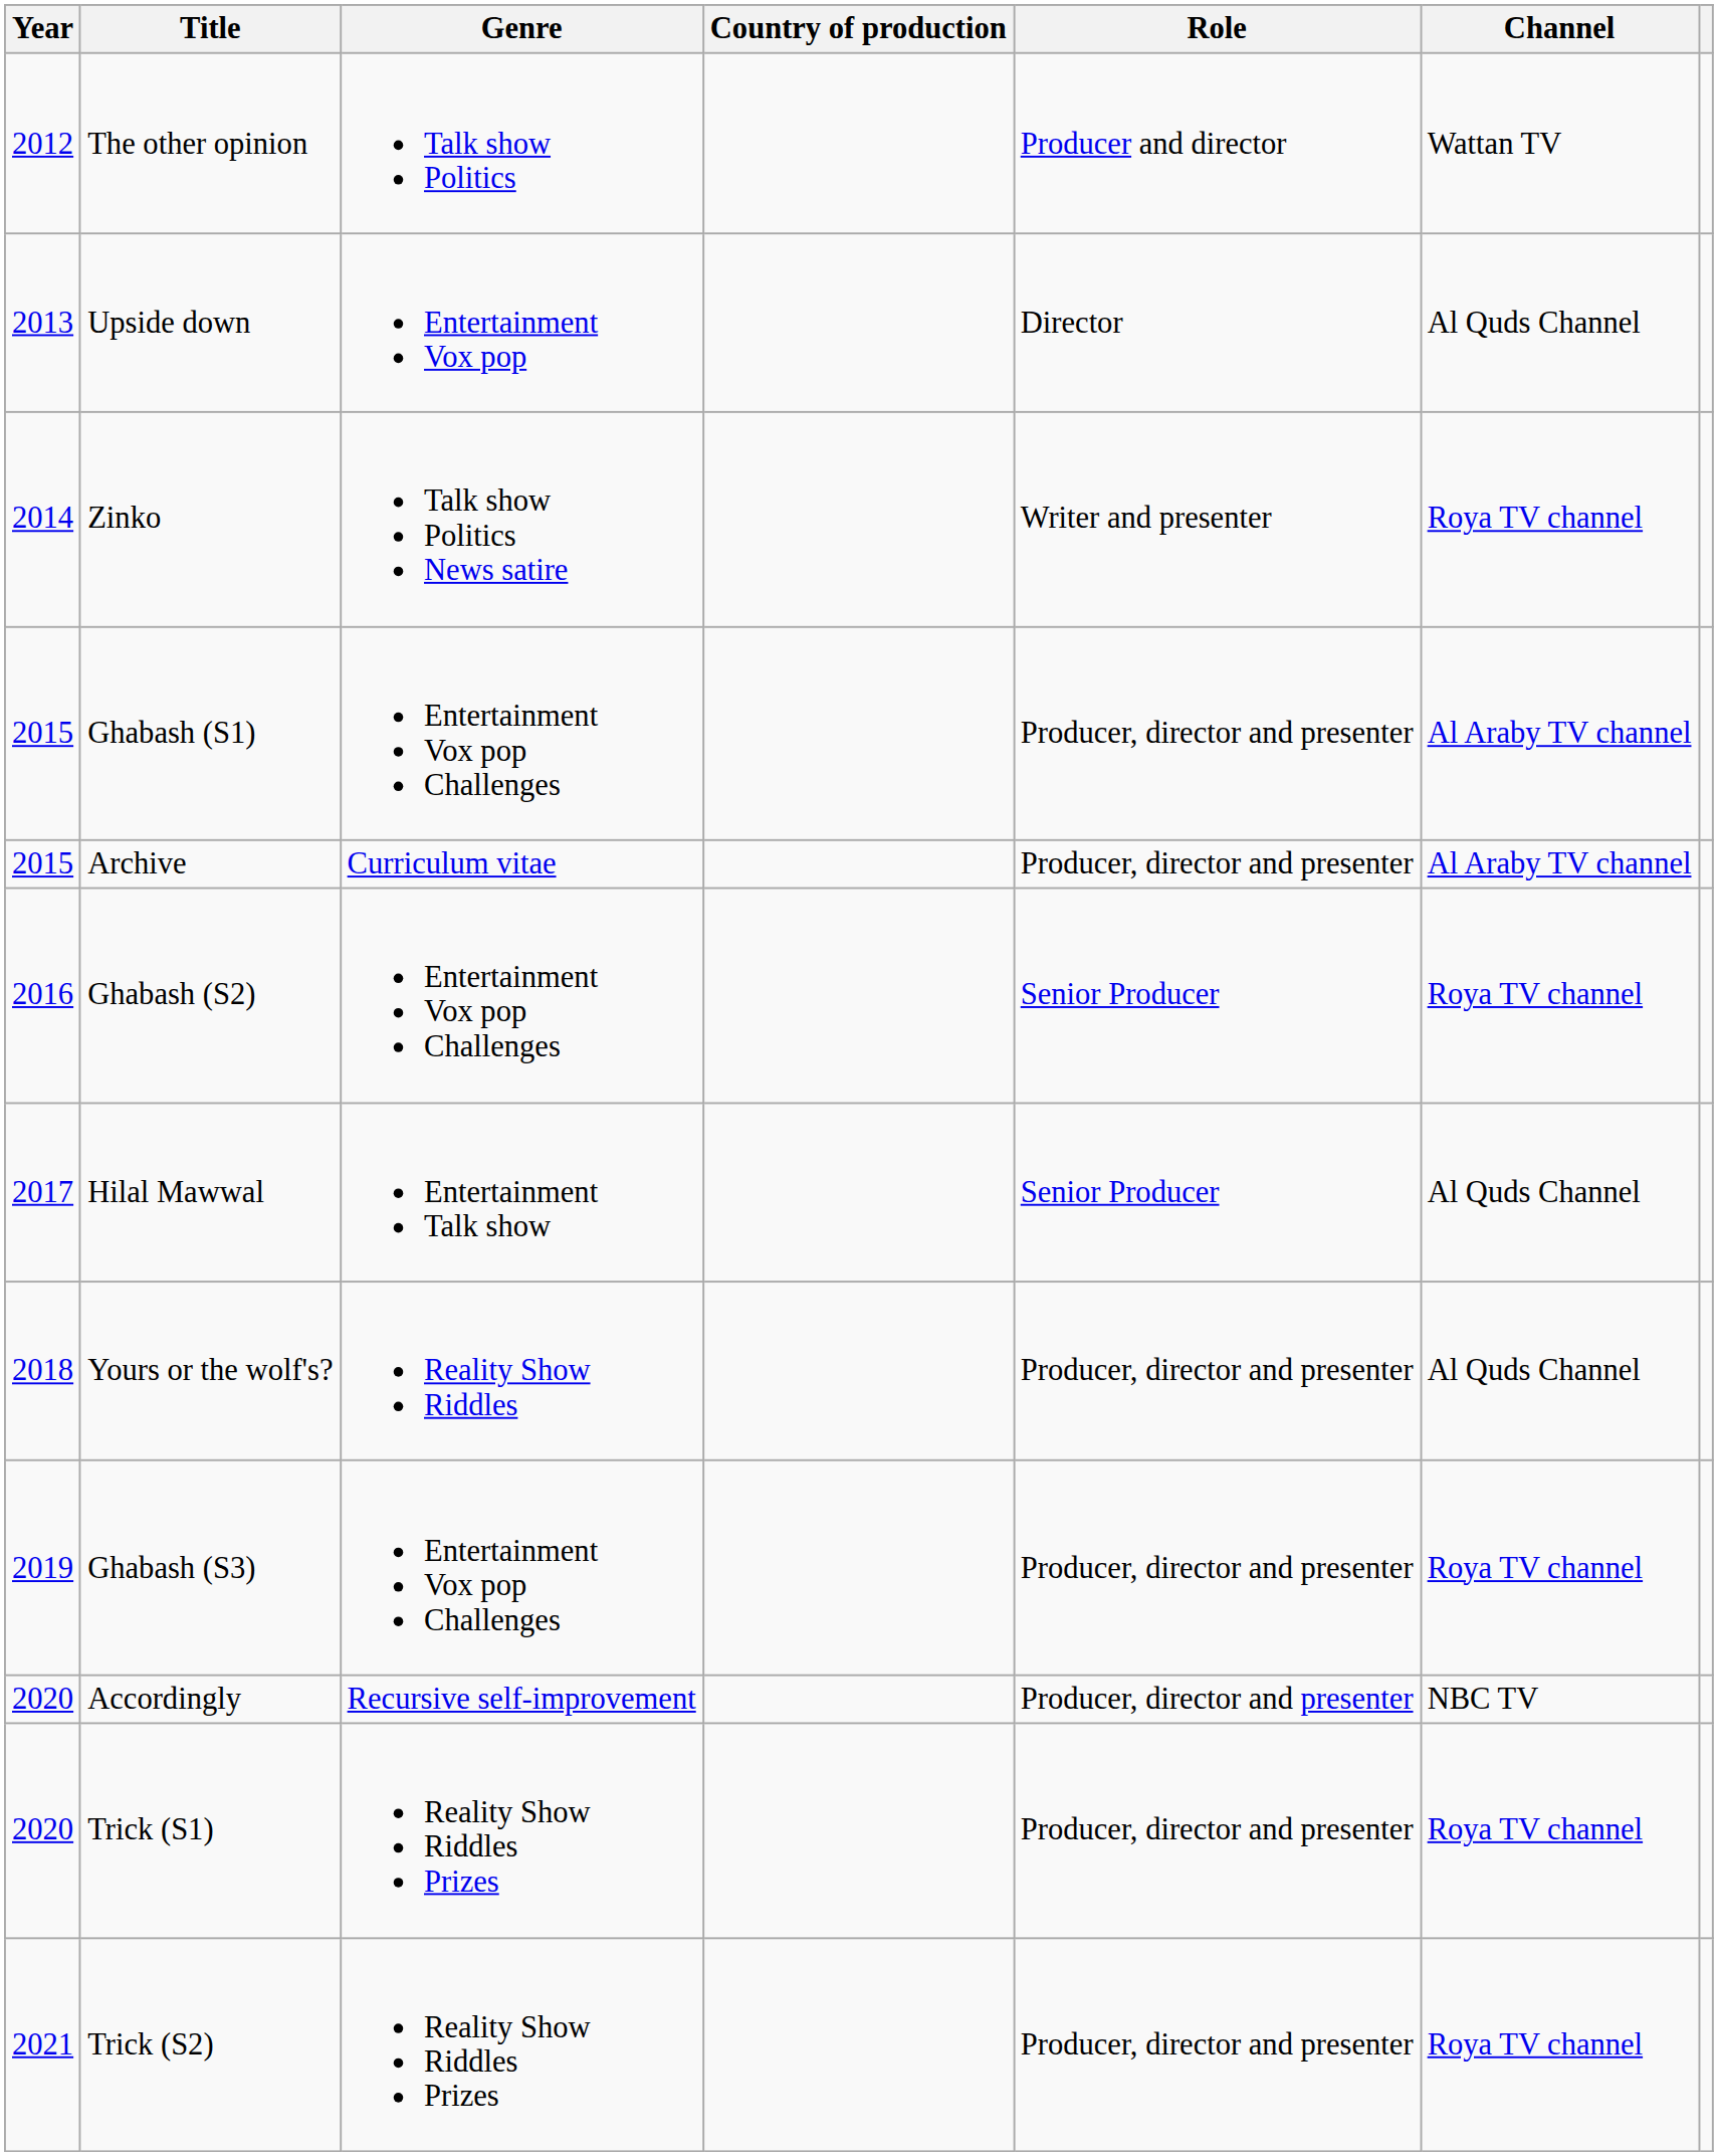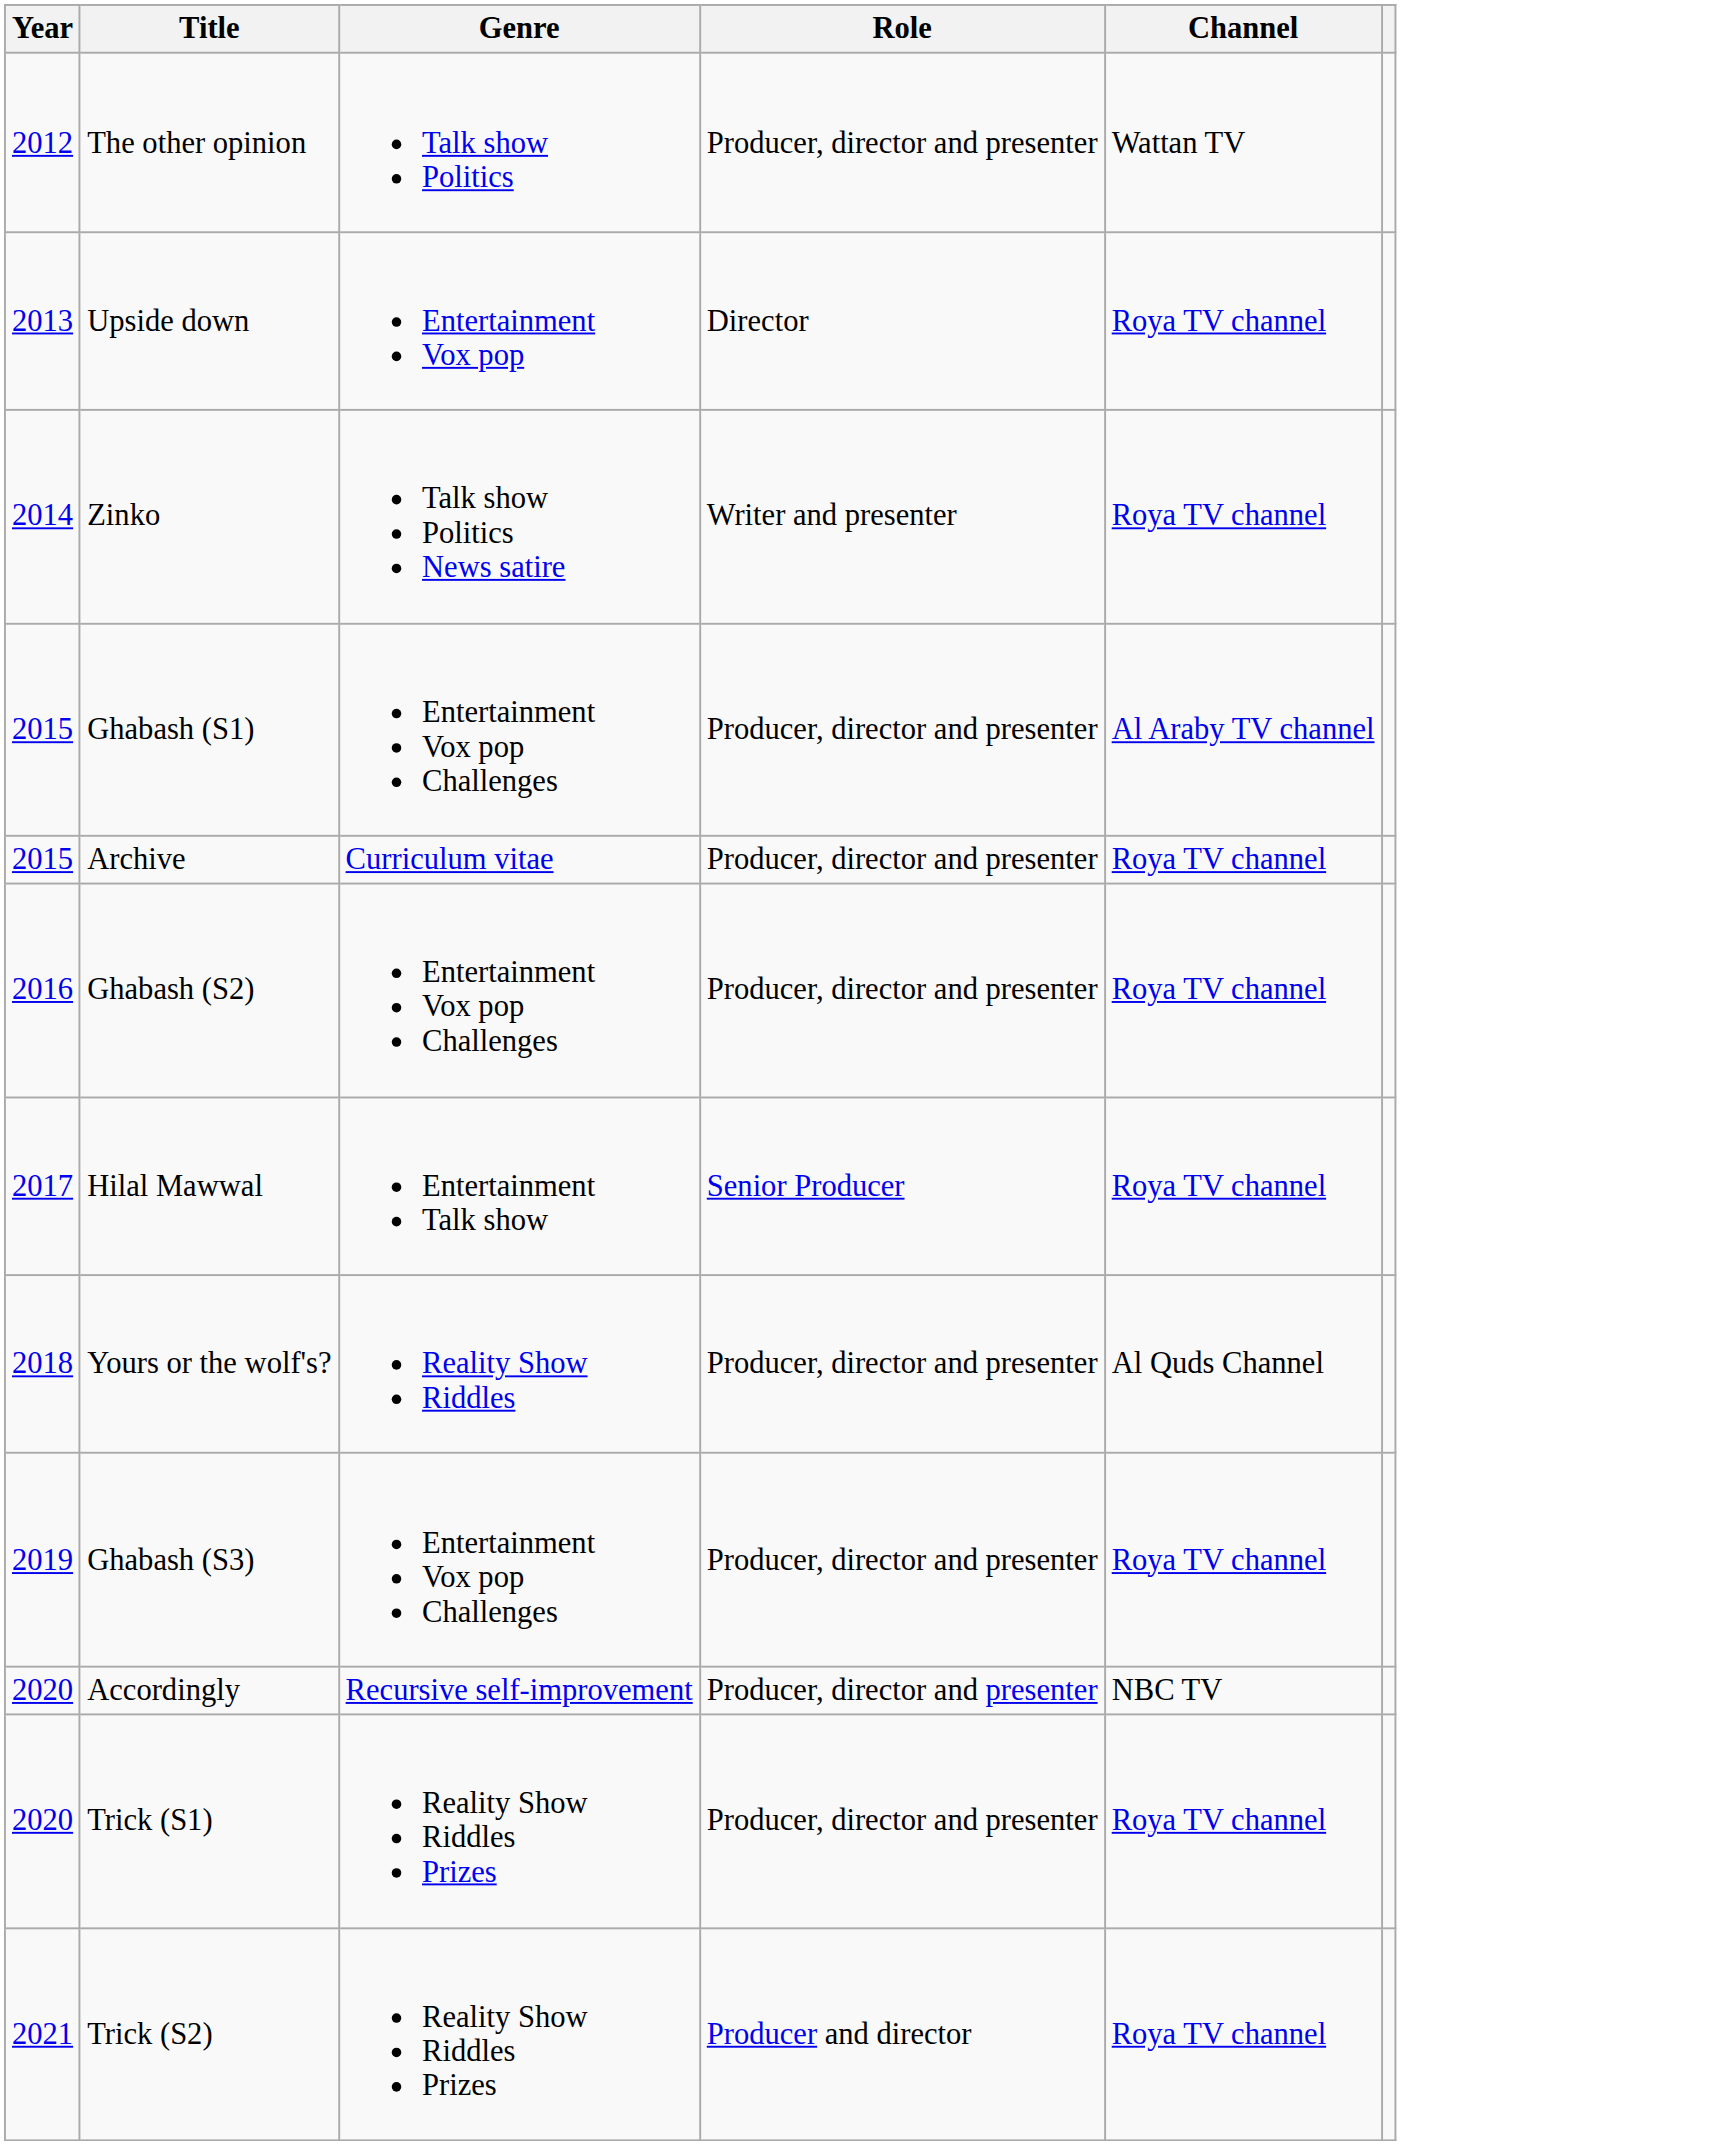 <table class="wikitable">
 <tr>
 <th>Year</th>
 <th>Title</th>
 <th>Genre</th>
-<th>Country of production</th>
 <th>Role</th>
 <th>Channel</th>
 <th></th>
 </tr>
 <tr>
 <td><a href='#'>2012</a></td>
 <td>The other opinion</td>
 <td><br><ul><li><a href='#'>Talk show</a></li><li><a href='#'>Politics</a></li></ul></td>
-<td></td>
-<td><a href='#'>Producer</a> and director</td>
+<td>Producer, director and presenter</td>
 <td>Wattan TV</td>
 <td></td>
 </tr>
 <tr>
 <td><a href='#'>2013</a></td>
 <td>Upside down</td>
 <td><br><ul><li><a href='#'>Entertainment</a></li><li><a href='#'>Vox pop</a></li></ul></td>
-<td></td>
 <td>Director</td>
-<td>Al Quds Channel</td>
+<td><a href='#'>Roya TV channel</a></td>
 <td></td>
 </tr>
 <tr>
 <td><a href='#'>2014</a></td>
 <td>Zinko</td>
 <td><br><ul><li>Talk show</li><li>Politics</li><li><a href='#'>News satire</a></li></ul></td>
-<td><br></td>
 <td>Writer and presenter</td>
 <td><a href='#'>Roya TV channel</a></td>
 <td></td>
 </tr>
 <tr>
 <td><a href='#'>2015</a></td>
 <td>Ghabash (S1)</td>
 <td><br><ul><li>Entertainment</li><li>Vox pop</li><li>Challenges</li></ul></td>
-<td></td>
 <td>Producer, director and presenter</td>
 <td><a href='#'>Al Araby TV channel</a></td>
 <td></td>
 </tr>
 <tr>
 <td><a href='#'>2015</a></td>
 <td>Archive</td>
 <td><a href='#'>Curriculum vitae</a></td>
-<td></td>
 <td>Producer, director and presenter</td>
-<td><a href='#'>Al Araby TV channel</a></td>
+<td><a href='#'>Roya TV channel</a></td>
 <td></td>
 </tr>
 <tr>
 <td><a href='#'>2016</a></td>
 <td>Ghabash (S2)</td>
 <td><br><ul><li>Entertainment</li><li>Vox pop</li><li>Challenges</li></ul></td>
-<td></td>
-<td><a href='#'>Senior Producer</a></td>
+<td>Producer, director and presenter</td>
 <td><a href='#'>Roya TV channel</a></td>
 <td></td>
 </tr>
 <tr>
 <td><a href='#'>2017</a></td>
 <td>Hilal Mawwal</td>
 <td><br><ul><li>Entertainment</li><li>Talk show</li></ul></td>
-<td></td>
 <td><a href='#'>Senior Producer</a></td>
-<td>Al Quds Channel</td>
+<td><a href='#'>Roya TV channel</a></td>
 <td></td>
 </tr>
 <tr>
 <td><a href='#'>2018</a></td>
 <td>Yours or the wolf's?</td>
 <td><br><ul><li><a href='#'>Reality Show</a></li><li><a href='#'>Riddles</a></li></ul></td>
-<td></td>
 <td>Producer, director and presenter</td>
 <td>Al Quds Channel</td>
 <td></td>
 </tr>
 <tr>
 <td><a href='#'>2019</a></td>
 <td>Ghabash (S3)</td>
 <td><br><ul><li>Entertainment</li><li>Vox pop</li><li>Challenges</li></ul></td>
-<td></td>
 <td>Producer, director and presenter</td>
 <td><a href='#'>Roya TV channel</a></td>
 <td></td>
 </tr>
 <tr>
 <td><a href='#'>2020</a></td>
 <td>Accordingly</td>
 <td><a href='#'>Recursive self-improvement</a></td>
-<td></td>
 <td>Producer, director and <a href='#'>presenter</a></td>
 <td>NBC TV</td>
 <td></td>
 </tr>
 <tr>
 <td><a href='#'>2020</a></td>
 <td>Trick (S1)</td>
 <td><br><ul><li>Reality Show</li><li>Riddles</li><li><a href='#'>Prizes</a></li></ul></td>
-<td></td>
 <td>Producer, director and presenter</td>
 <td><a href='#'>Roya TV channel</a></td>
 <td></td>
 </tr>
 <tr>
 <td><a href='#'>2021</a></td>
 <td>Trick (S2)</td>
 <td><br><ul><li>Reality Show</li><li>Riddles</li><li>Prizes</li></ul></td>
-<td></td>
-<td>Producer, director and presenter</td>
+<td><a href='#'>Producer</a> and director</td>
 <td><a href='#'>Roya TV channel</a></td>
 <td></td>
 </tr>
 </table>
